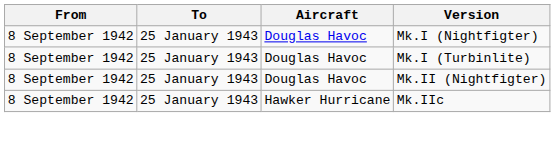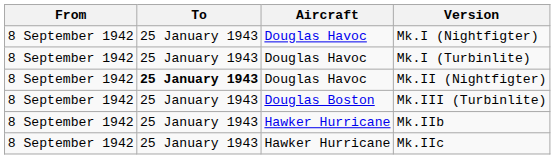 <table class="wikitable">
 <tr>
 <th>From</th>
 <th>To</th>
 <th>Aircraft</th>
 <th>Version</th>
 </tr>
 <tr>
 <td>8 September 1942</td>
 <td>25 January 1943</td>
 <td><a href='#'>Douglas Havoc</a></td>
 <td>Mk.I (Nightfigter)</td>
 </tr>
 <tr>
 <td>8 September 1942</td>
 <td>25 January 1943</td>
 <td>Douglas Havoc</td>
 <td>Mk.I (Turbinlite)</td>
 </tr>
 <tr>
 <td>8 September 1942</td>
-<td>25 January 1943</td>
+<td><strong>25 January 1943</strong></td>
 <td>Douglas Havoc</td>
 <td>Mk.II (Nightfigter)</td>
+</tr>
+<tr>
+<td>8 September 1942</td>
+<td>25 January 1943</td>
+<td><a href='#'>Douglas Boston</a></td>
+<td>Mk.III (Turbinlite)</td>
+</tr>
+<tr>
+<td>8 September 1942</td>
+<td>25 January 1943</td>
+<td><a href='#'>Hawker Hurricane</a></td>
+<td>Mk.IIb</td>
 </tr>
 <tr>
 <td>8 September 1942</td>
 <td>25 January 1943</td>
 <td>Hawker Hurricane</td>
 <td>Mk.IIc</td>
 </tr>
 </table>
